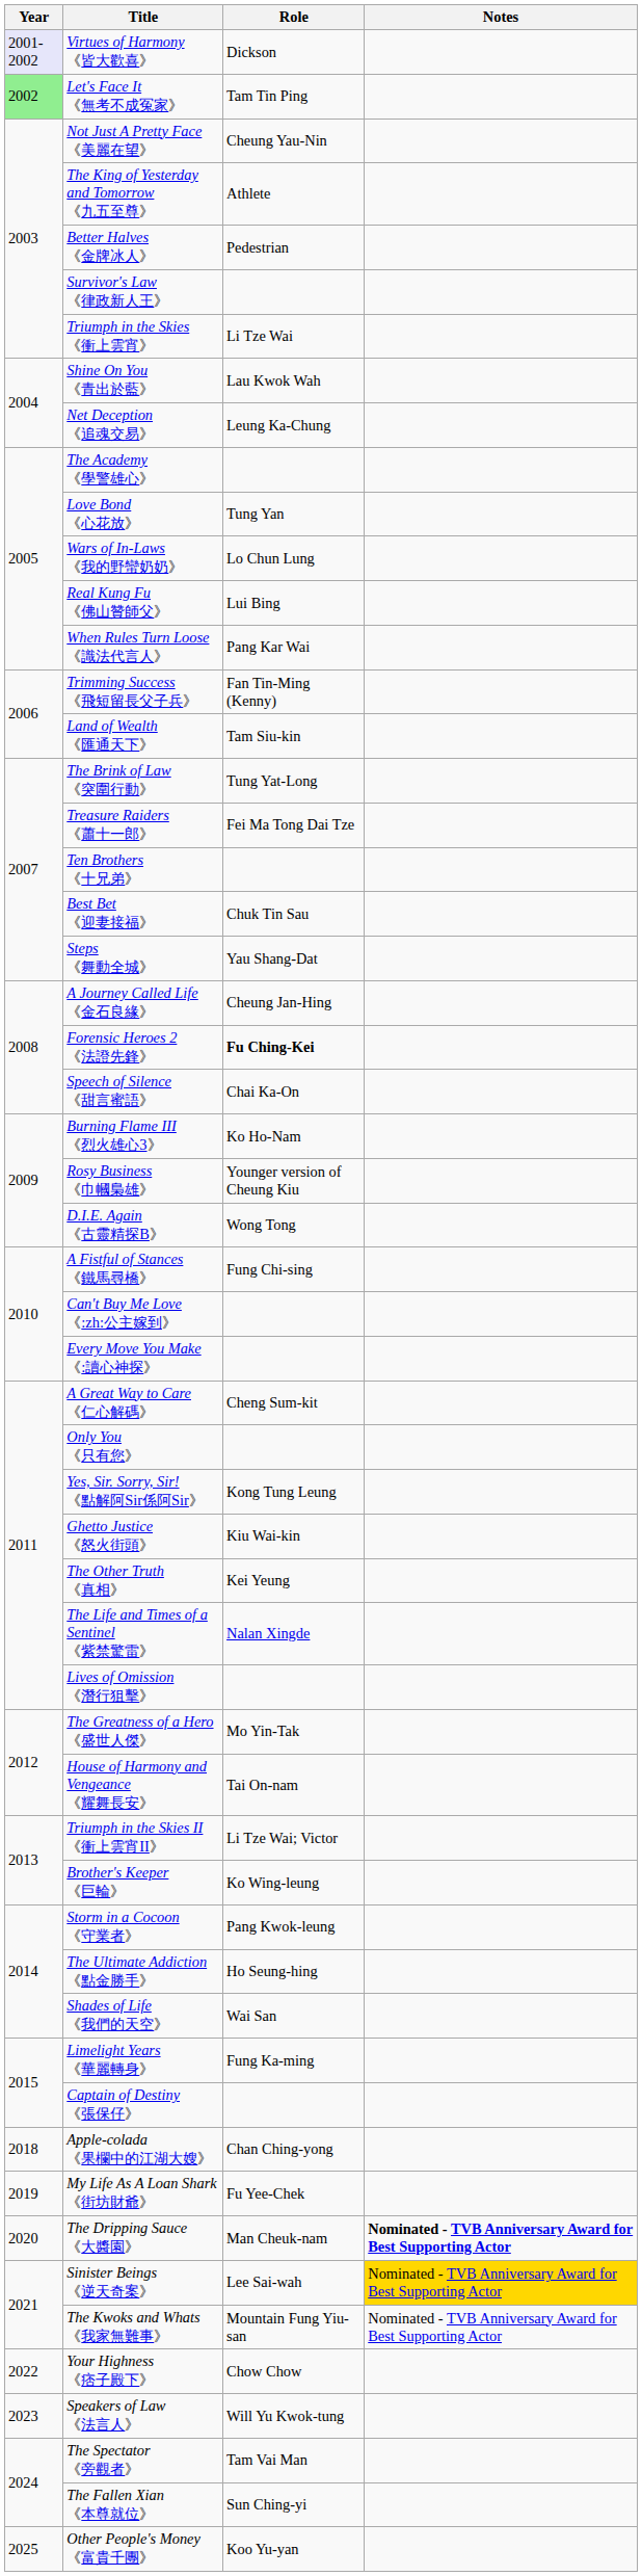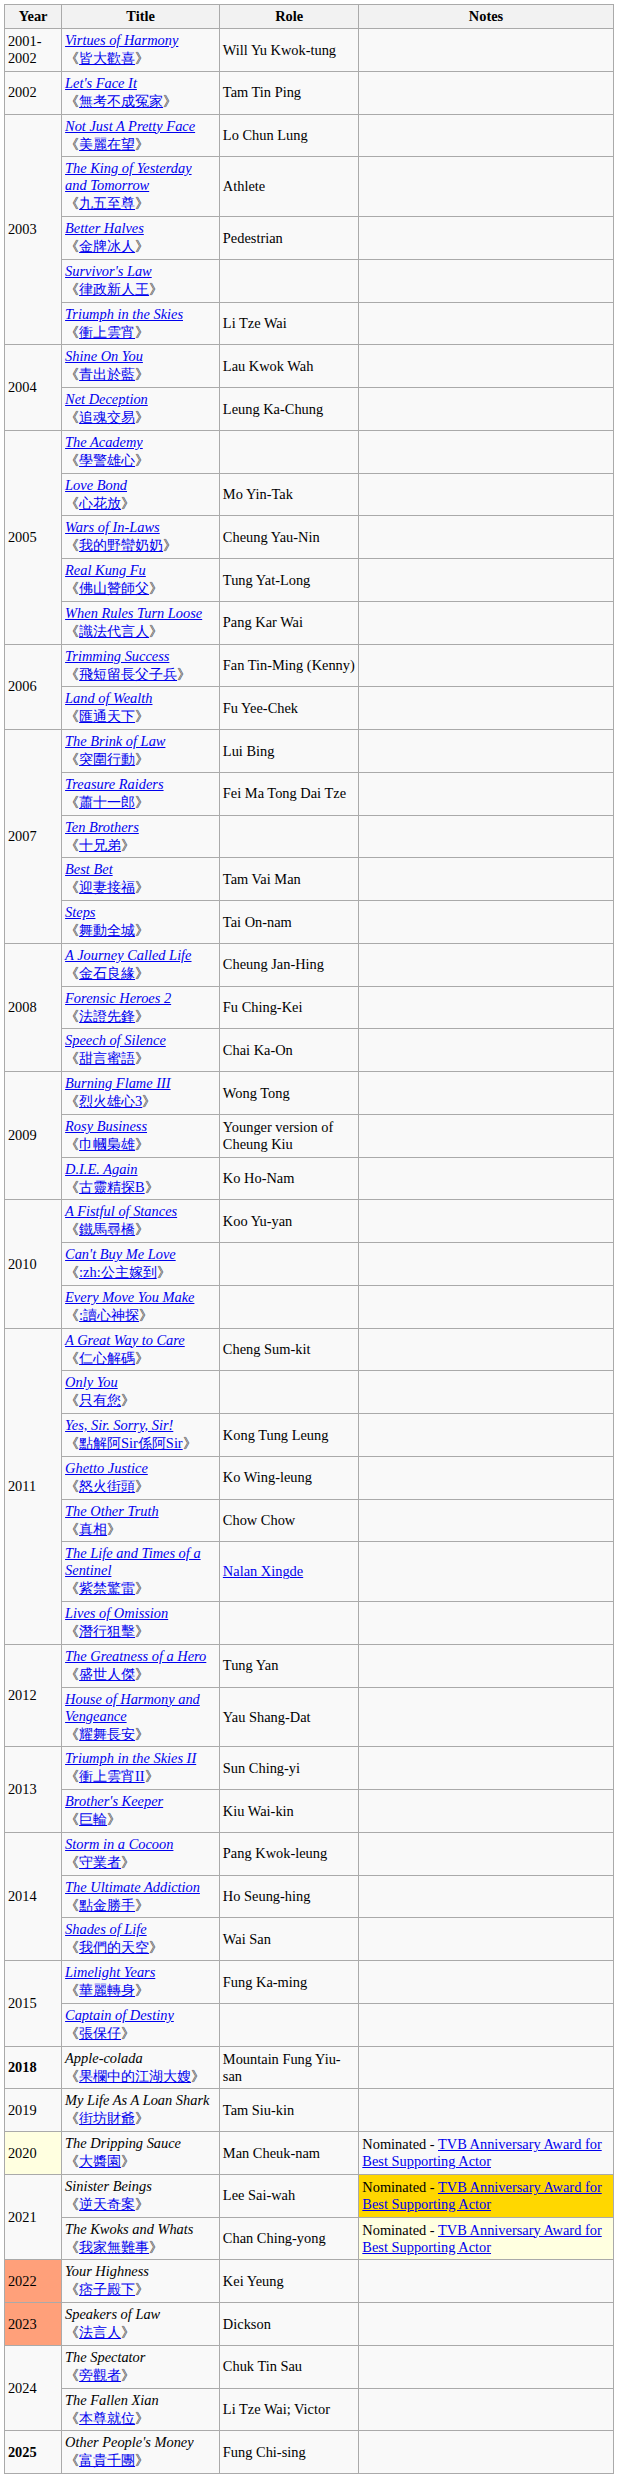 <table class="wikitable" style="font-size: 90%;">
 <tr>
 <th>Year</th>
 <th>Title</th>
 <th>Role</th>
 <th>Notes</th>
 </tr>
 <tr>
-<td style="background: lavender;">2001-2002</td>
+<td>2001-2002</td>
 <td><em><a href='#'>Virtues of Harmony</a></em> <br> 《<a href='#'>皆大歡喜</a>》</td>
-<td>Dickson</td>
+<td>Will Yu Kwok-tung</td>
 <td></td>
 </tr>
 <tr>
-<td style="background: lightgreen;">2002</td>
+<td>2002</td>
 <td><em><a href='#'>Let's Face It</a></em> <br> 《<a href='#'>無考不成冤家</a>》</td>
 <td>Tam Tin Ping</td>
 <td></td>
 </tr>
 <tr>
 <td rowspan=5>2003</td>
 <td><em><a href='#'>Not Just A Pretty Face</a></em> <br> 《<a href='#'>美麗在望</a>》</td>
-<td>Cheung Yau-Nin</td>
+<td>Lo Chun Lung</td>
 <td></td>
 </tr>
 <tr>
 <td><em><a href='#'>The King of Yesterday and Tomorrow</a></em> <br> 《<a href='#'>九五至尊</a>》</td>
 <td>Athlete</td>
 <td></td>
 </tr>
 <tr>
 <td><em><a href='#'>Better Halves</a></em> <br> 《<a href='#'>金牌冰人</a>》</td>
 <td>Pedestrian</td>
 <td></td>
 </tr>
 <tr>
 <td><em><a href='#'>Survivor's Law</a></em> <br> 《<a href='#'>律政新人王</a>》</td>
 <td></td>
 <td></td>
 </tr>
 <tr>
 <td><em><a href='#'>Triumph in the Skies</a></em> <br> 《<a href='#'>衝上雲宵</a>》</td>
 <td>Li Tze Wai</td>
 <td></td>
 </tr>
 <tr>
 <td rowspan=2>2004</td>
 <td><em><a href='#'>Shine On You</a></em> <br> 《<a href='#'>青出於藍</a>》</td>
 <td>Lau Kwok Wah</td>
 <td></td>
 </tr>
 <tr>
 <td><em><a href='#'>Net Deception</a></em> <br> 《<a href='#'>追魂交易</a>》</td>
 <td>Leung Ka-Chung</td>
 <td></td>
 </tr>
 <tr>
 <td rowspan=5>2005</td>
 <td><em><a href='#'>The Academy</a></em> <br> 《<a href='#'>學警雄心</a>》</td>
 <td></td>
 <td></td>
 </tr>
 <tr>
 <td><em><a href='#'>Love Bond</a></em> <br> 《<a href='#'>心花放</a>》</td>
-<td>Tung Yan</td>
+<td>Mo Yin-Tak</td>
 <td></td>
 </tr>
 <tr>
 <td><em><a href='#'>Wars of In-Laws</a></em> <br> 《<a href='#'>我的野蠻奶奶</a>》</td>
-<td>Lo Chun Lung</td>
+<td>Cheung Yau-Nin</td>
 <td></td>
 </tr>
 <tr>
 <td><em><a href='#'>Real Kung Fu</a></em> <br> 《<a href='#'>佛山贊師父</a>》</td>
-<td>Lui Bing</td>
+<td>Tung Yat-Long</td>
 <td></td>
 </tr>
 <tr>
 <td><em><a href='#'>When Rules Turn Loose</a></em> <br> 《<a href='#'>識法代言人</a>》</td>
 <td>Pang Kar Wai</td>
 <td></td>
 </tr>
 <tr>
 <td rowspan=2>2006</td>
 <td><em><a href='#'>Trimming Success</a></em> <br> 《<a href='#'>飛短留長父子兵</a>》</td>
 <td>Fan Tin-Ming (Kenny)</td>
 <td></td>
 </tr>
 <tr>
 <td><em><a href='#'>Land of Wealth</a></em> <br> 《<a href='#'>匯通天下</a>》</td>
-<td>Tam Siu-kin</td>
+<td>Fu Yee-Chek</td>
 <td></td>
 </tr>
 <tr>
 <td rowspan=5>2007</td>
 <td><em><a href='#'>The Brink of Law</a></em> <br> 《<a href='#'>突圍行動</a>》</td>
-<td>Tung Yat-Long</td>
+<td>Lui Bing</td>
 <td></td>
 </tr>
 <tr>
 <td><em><a href='#'>Treasure Raiders</a></em> <br> 《<a href='#'>蕭十一郎</a>》</td>
 <td>Fei Ma Tong Dai Tze</td>
 <td></td>
 </tr>
 <tr>
 <td><em><a href='#'>Ten Brothers</a></em> <br> 《<a href='#'>十兄弟</a>》</td>
 <td></td>
 <td></td>
 </tr>
 <tr>
 <td><em><a href='#'>Best Bet</a></em> <br> 《<a href='#'>迎妻接福</a>》</td>
-<td>Chuk Tin Sau</td>
+<td>Tam Vai Man</td>
 <td></td>
 </tr>
 <tr>
 <td><em><a href='#'>Steps</a></em> <br> 《<a href='#'>舞動全城</a>》</td>
-<td>Yau Shang-Dat</td>
+<td>Tai On-nam</td>
 <td></td>
 </tr>
 <tr>
 <td rowspan=3>2008</td>
 <td><em><a href='#'>A Journey Called Life</a></em> <br> 《<a href='#'>金石良緣</a>》</td>
 <td>Cheung Jan-Hing</td>
 <td></td>
 </tr>
 <tr>
 <td><em><a href='#'>Forensic Heroes 2</a></em> <br> 《<a href='#'>法證先鋒</a>》</td>
-<td><strong>Fu Ching-Kei</strong></td>
+<td>Fu Ching-Kei</td>
 <td></td>
 </tr>
 <tr>
 <td><em><a href='#'>Speech of Silence</a></em> <br> 《<a href='#'>甜言蜜語</a>》</td>
 <td>Chai Ka-On</td>
 <td></td>
 </tr>
 <tr>
 <td rowspan=3>2009</td>
 <td><em><a href='#'>Burning Flame III</a></em> <br> 《<a href='#'>烈火雄心3</a>》</td>
-<td>Ko Ho-Nam</td>
+<td>Wong Tong</td>
 <td></td>
 </tr>
 <tr>
 <td><em><a href='#'>Rosy Business</a></em> <br> 《<a href='#'>巾幗梟雄</a>》</td>
 <td>Younger version of Cheung Kiu</td>
 <td></td>
 </tr>
 <tr>
 <td><em><a href='#'>D.I.E. Again</a></em> <br> 《<a href='#'>古靈精探B</a>》</td>
-<td>Wong Tong</td>
+<td>Ko Ho-Nam</td>
 <td></td>
 </tr>
 <tr>
 <td rowspan=3>2010</td>
 <td><em><a href='#'>A Fistful of Stances</a></em> <br> 《<a href='#'>鐵馬尋橋</a>》</td>
-<td>Fung Chi-sing</td>
+<td>Koo Yu-yan</td>
 <td></td>
 </tr>
 <tr>
 <td><em><a href='#'>Can't Buy Me Love</a></em> <br> 《<a href='#'>:zh:公主嫁到</a>》</td>
 <td></td>
 <td></td>
 </tr>
 <tr>
 <td><em><a href='#'>Every Move You Make</a></em> <br> 《<a href='#'>:讀心神探</a>》</td>
 <td></td>
 <td></td>
 </tr>
 <tr>
 <td rowspan=7>2011</td>
 <td><em><a href='#'>A Great Way to Care</a></em> <br> 《<a href='#'>仁心解碼</a>》</td>
 <td>Cheng Sum-kit</td>
 <td></td>
 </tr>
 <tr>
 <td><em><a href='#'>Only You</a></em> <br> 《<a href='#'>只有您</a>》</td>
 <td></td>
 <td></td>
 </tr>
 <tr>
 <td><em><a href='#'>Yes, Sir. Sorry, Sir!</a></em> <br> 《<a href='#'>點解阿Sir係阿Sir</a>》</td>
 <td>Kong Tung Leung</td>
 <td></td>
 </tr>
 <tr>
 <td><em><a href='#'>Ghetto Justice</a></em> <br> 《<a href='#'>怒火街頭</a>》</td>
-<td>Kiu Wai-kin</td>
+<td>Ko Wing-leung</td>
 <td></td>
 </tr>
 <tr>
 <td><em><a href='#'>The Other Truth</a></em> <br> 《<a href='#'>真相</a>》</td>
-<td>Kei Yeung</td>
+<td>Chow Chow</td>
 <td></td>
 </tr>
 <tr>
 <td><em><a href='#'>The Life and Times of a Sentinel</a></em> <br> 《<a href='#'>紫禁驚雷</a>》</td>
 <td><a href='#'>Nalan Xingde</a></td>
 <td></td>
 </tr>
 <tr>
 <td><em><a href='#'>Lives of Omission</a></em> <br> 《<a href='#'>潛行狙擊</a>》</td>
 <td></td>
 <td></td>
 </tr>
 <tr>
 <td rowspan=2>2012</td>
 <td><em><a href='#'>The Greatness of a Hero</a></em> <br> 《<a href='#'>盛世人傑</a>》</td>
-<td>Mo Yin-Tak</td>
+<td>Tung Yan</td>
 <td></td>
 </tr>
 <tr>
 <td><em><a href='#'>House of Harmony and Vengeance</a></em> <br> 《<a href='#'>耀舞長安</a>》</td>
-<td>Tai On-nam</td>
+<td>Yau Shang-Dat</td>
 <td></td>
 </tr>
 <tr>
 <td rowspan=2>2013</td>
 <td><em><a href='#'>Triumph in the Skies II</a></em> <br> 《<a href='#'>衝上雲宵II</a>》</td>
-<td>Li Tze Wai; Victor</td>
+<td>Sun Ching-yi</td>
 <td></td>
 </tr>
 <tr>
 <td><em><a href='#'>Brother's Keeper</a></em> <br> 《<a href='#'>巨輪</a>》</td>
-<td>Ko Wing-leung</td>
+<td>Kiu Wai-kin</td>
 <td></td>
 </tr>
 <tr>
 <td rowspan=3>2014</td>
 <td><em><a href='#'>Storm in a Cocoon</a></em> <br> 《<a href='#'>守業者</a>》</td>
 <td>Pang Kwok-leung</td>
 <td></td>
 </tr>
 <tr>
 <td><em><a href='#'>The Ultimate Addiction</a></em> <br> 《<a href='#'>點金勝手</a>》</td>
 <td>Ho Seung-hing</td>
 <td></td>
 </tr>
 <tr>
 <td><em><a href='#'>Shades of Life</a></em> <br> 《<a href='#'>我們的天空</a>》</td>
 <td>Wai San</td>
 <td></td>
 </tr>
 <tr>
 <td rowspan=2>2015</td>
 <td><em><a href='#'>Limelight Years</a></em> <br> 《<a href='#'>華麗轉身</a>》</td>
 <td>Fung Ka-ming</td>
 <td></td>
 </tr>
 <tr>
 <td><em><a href='#'>Captain of Destiny</a></em> <br> 《<a href='#'>張保仔</a>》</td>
 <td></td>
 <td></td>
 </tr>
 <tr>
-<td>2018</td>
+<td><strong>2018</strong></td>
 <td><em>Apple-colada</em> <br>《<a href='#'>果欄中的江湖大嫂</a>》</td>
-<td>Chan Ching-yong</td>
+<td>Mountain Fung Yiu-san</td>
 <td></td>
 </tr>
 <tr>
 <td>2019</td>
 <td><em>My Life As A Loan Shark</em> <br>《<a href='#'>街坊財爺</a>》</td>
-<td>Fu Yee-Chek</td>
+<td>Tam Siu-kin</td>
 <td></td>
 </tr>
 <tr>
-<td>2020</td>
+<td style="background: lightyellow;">2020</td>
 <td><em>The Dripping Sauce</em> <br> 《<a href='#'>大醬園</a>》</td>
 <td>Man Cheuk-nam</td>
-<td><strong>Nominated - <a href='#'>TVB Anniversary Award for Best Supporting Actor</a></strong></td>
+<td>Nominated - <a href='#'>TVB Anniversary Award for Best Supporting Actor</a></td>
 </tr>
 <tr>
 <td rowspan=2>2021</td>
 <td><em>Sinister Beings</em> <br>《<a href='#'>逆天奇案</a>》</td>
 <td>Lee Sai-wah</td>
 <td style="background: gold;">Nominated - <a href='#'>TVB Anniversary Award for Best Supporting Actor</a></td>
 </tr>
 <tr>
 <td><em>The Kwoks and Whats</em> <br>《<a href='#'>我家無難事</a>》</td>
-<td>Mountain Fung Yiu-san</td>
-<td>Nominated - <a href='#'>TVB Anniversary Award for Best Supporting Actor</a></td>
+<td>Chan Ching-yong</td>
+<td style="background: lightyellow;">Nominated - <a href='#'>TVB Anniversary Award for Best Supporting Actor</a></td>
 </tr>
 <tr>
-<td>2022</td>
+<td style="background: lightsalmon;">2022</td>
 <td><em>Your Highness</em> <br>《<a href='#'>痞子殿下</a>》</td>
-<td>Chow Chow</td>
+<td>Kei Yeung</td>
 <td></td>
 </tr>
 <tr>
-<td>2023</td>
+<td style="background: lightsalmon;">2023</td>
 <td><em>Speakers of Law</em> <br>《<a href='#'>法言人</a>》</td>
-<td>Will Yu Kwok-tung</td>
+<td>Dickson</td>
 <td></td>
 </tr>
 <tr>
 <td rowspan=2>2024</td>
 <td><em>The Spectator</em> <br>《<a href='#'>旁觀者</a>》</td>
-<td>Tam Vai Man</td>
+<td>Chuk Tin Sau</td>
 <td></td>
 </tr>
 <tr>
 <td><em>The Fallen Xian</em> <br>《<a href='#'>本尊就位</a>》</td>
-<td>Sun Ching-yi</td>
+<td>Li Tze Wai; Victor</td>
 <td></td>
 </tr>
 <tr>
-<td>2025</td>
+<td><strong>2025</strong></td>
 <td><em>Other People's Money</em> <br> 《<a href='#'>富貴千團</a>》</td>
-<td>Koo Yu-yan</td>
+<td>Fung Chi-sing</td>
 <td></td>
 </tr>
 </table>
